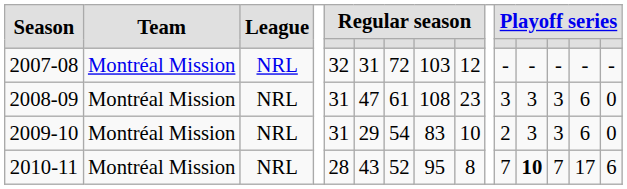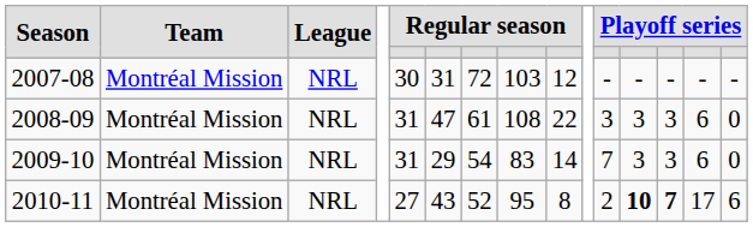 <table style="font-size: 95%; text-align: center;" class="wikitable alternance2">
 <tr>
 <th scope="col" rowspan="2" style="background: #e0e0e0;">Season</th>
 <th scope="col" rowspan="2" style="background: #e0e0e0;">Team</th>
 <th scope="col" rowspan="2" style="background: #e0e0e0;">League</th>
 <td rowspan="99" style="background: #fff;"></td>
 <th scope="col" colspan="5" style="background: #e0e0e0;">Regular season</th>
 <td rowspan="99" style="background: #fff;"></td>
 <th scope="col" colspan="5" style="background: #e0e0e0;"><a href='#'>Playoff series</a></th>
 </tr>
 <tr>
 <th scope="col" style="background: #e0e0e0;"></th>
 <th scope="col" style="background: #e0e0e0;"></th>
 <th scope="col" style="background: #e0e0e0;"></th>
 <th scope="col" style="background: #e0e0e0;"></th>
 <th scope="col" style="background: #e0e0e0;"></th>
 <th scope="col" style="background: #e0e0e0;"></th>
 <th scope="col" style="background: #e0e0e0;"></th>
 <th scope="col" style="background: #e0e0e0;"></th>
 <th scope="col" style="background: #e0e0e0;"></th>
 <th scope="col" style="background: #e0e0e0;"></th>
 </tr>
 <tr>
 <td>2007-08</td>
 <td><a href='#'>Montréal Mission</a></td>
 <td><a href='#'>NRL</a></td>
-<td>32</td>
+<td>30</td>
 <td>31</td>
 <td>72</td>
 <td>103</td>
 <td>12</td>
 <td>-</td>
 <td>-</td>
 <td>-</td>
 <td>-</td>
 <td>-</td>
 </tr>
 <tr>
 <td>2008-09</td>
 <td>Montréal Mission</td>
 <td>NRL</td>
 <td>31</td>
 <td>47</td>
 <td>61</td>
 <td>108</td>
-<td>23</td>
+<td>22</td>
 <td>3</td>
 <td>3</td>
 <td>3</td>
 <td>6</td>
 <td>0</td>
 </tr>
 <tr>
 <td>2009-10</td>
 <td>Montréal Mission</td>
 <td>NRL</td>
 <td>31</td>
 <td>29</td>
 <td>54</td>
 <td>83</td>
-<td>10</td>
-<td>2</td>
+<td>14</td>
+<td>7</td>
 <td>3</td>
 <td>3</td>
 <td>6</td>
 <td>0</td>
 </tr>
 <tr>
 <td>2010-11</td>
 <td>Montréal Mission</td>
 <td>NRL</td>
-<td>28</td>
+<td>27</td>
 <td>43</td>
 <td>52</td>
 <td>95</td>
 <td>8</td>
-<td>7</td>
+<td>2</td>
 <td><strong>10</strong></td>
-<td>7</td>
+<td><strong>7</strong></td>
 <td>17</td>
 <td>6</td>
 </tr>
 </table>
